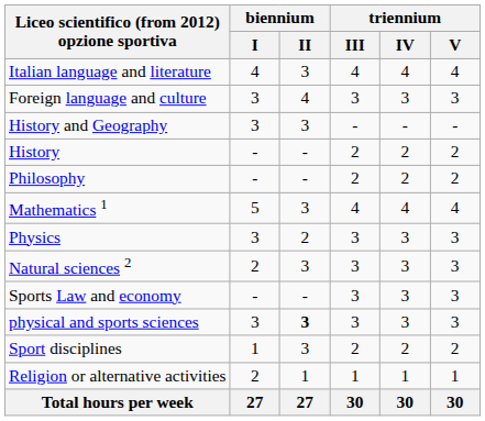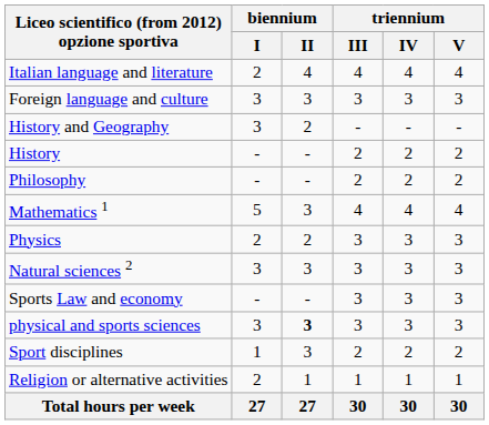 <table class="wikitable">
 <tr>
 <th rowspan="2">Liceo scientifico (from 2012)<br>opzione sportiva</th>
 <th colspan="2">biennium</th>
 <th colspan="3">triennium</th>
 </tr>
 <tr>
 <th width="40">I</th>
 <th width="40">II</th>
 <th width="40">III</th>
 <th width="40">IV</th>
 <th width="40">V</th>
 </tr>
 <tr align="center">
 <td align="left"><a href='#'>Italian language</a> and <a href='#'>literature</a></td>
+<td>2</td>
 <td>4</td>
-<td>3</td>
 <td>4</td>
 <td>4</td>
 <td>4</td>
 </tr>
 <tr align="center">
 <td align="left">Foreign <a href='#'>language</a> and <a href='#'>culture</a></td>
 <td>3</td>
-<td>4</td>
+<td>3</td>
 <td>3</td>
 <td>3</td>
 <td>3</td>
 </tr>
 <tr align="center">
 <td align="left"><a href='#'>History</a> and <a href='#'>Geography</a></td>
 <td>3</td>
-<td>3</td>
+<td>2</td>
 <td>-</td>
 <td>-</td>
 <td>-</td>
 </tr>
 <tr align="center">
 <td align="left"><a href='#'>History</a></td>
 <td>-</td>
 <td>-</td>
 <td>2</td>
 <td>2</td>
 <td>2</td>
 </tr>
 <tr align="center">
 <td align="left"><a href='#'>Philosophy</a></td>
 <td>-</td>
 <td>-</td>
 <td>2</td>
 <td>2</td>
 <td>2</td>
 </tr>
 <tr align="center">
 <td align="left"><a href='#'>Mathematics</a> <sup>1</sup></td>
 <td>5</td>
 <td>3</td>
 <td>4</td>
 <td>4</td>
 <td>4</td>
 </tr>
 <tr align="center">
 <td align="left"><a href='#'>Physics</a></td>
-<td>3</td>
+<td>2</td>
 <td>2</td>
 <td>3</td>
 <td>3</td>
 <td>3</td>
 </tr>
 <tr align="center">
 <td align="left"><a href='#'>Natural sciences</a> <sup>2</sup></td>
-<td>2</td>
+<td>3</td>
 <td>3</td>
 <td>3</td>
 <td>3</td>
 <td>3</td>
 </tr>
 <tr align="center">
 <td align="left">Sports <a href='#'>Law</a> and <a href='#'>economy</a></td>
 <td>-</td>
 <td>-</td>
 <td>3</td>
 <td>3</td>
 <td>3</td>
 </tr>
 <tr align="center">
 <td align="left"><a href='#'>physical and sports sciences</a></td>
 <td>3</td>
 <td><strong>3</strong></td>
 <td>3</td>
 <td>3</td>
 <td>3</td>
 </tr>
 <tr align="center">
 <td align="left"><a href='#'>Sport</a> disciplines</td>
 <td>1</td>
 <td>3</td>
 <td>2</td>
 <td>2</td>
 <td>2</td>
 </tr>
 <tr align="center">
 <td align="left"><a href='#'>Religion</a> or alternative activities</td>
 <td>2</td>
 <td>1</td>
 <td>1</td>
 <td>1</td>
 <td>1</td>
 </tr>
 <tr>
 <th>Total hours per week</th>
 <th>27</th>
 <th>27</th>
 <th>30</th>
 <th>30</th>
 <th>30</th>
 </tr>
 </table>
